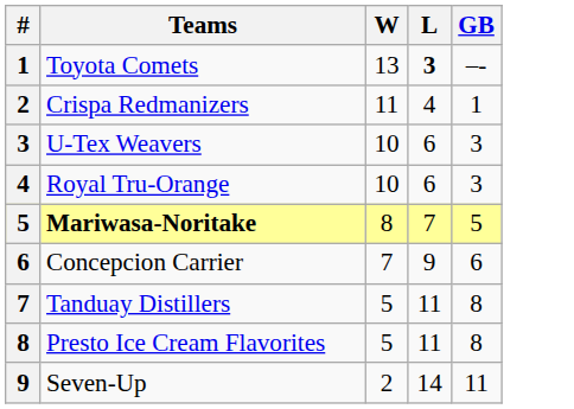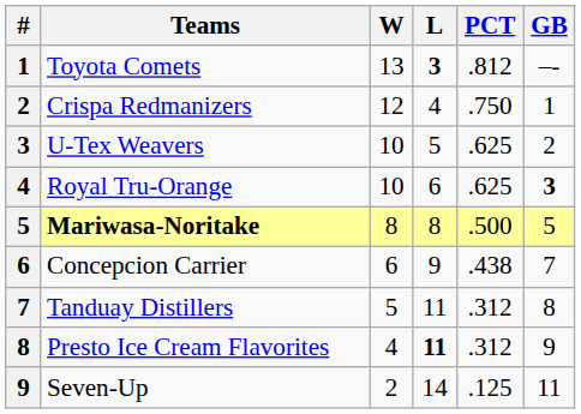 <table class="wikitable" style="text-align:center;">
 <tr>
 <th width=15>#</th>
 <th width=200>Teams</th>
 <th width=20>W</th>
 <th width=20>L</th>
+<th width=35><a href='#'>PCT</a></th>
 <th width=25><a href='#'>GB</a></th>
 </tr>
 <tr bgcolor=>
 <th>1</th>
 <td align=left><a href='#'>Toyota Comets</a></td>
 <td>13</td>
 <td><strong>3</strong></td>
+<td>.812</td>
 <td>–-</td>
 </tr>
 <tr bgcolor=>
 <th>2</th>
 <td align=left><a href='#'>Crispa Redmanizers</a></td>
-<td>11</td>
+<td>12</td>
 <td>4</td>
+<td>.750</td>
 <td>1</td>
 </tr>
 <tr bgcolor=>
 <th>3</th>
 <td align=left><a href='#'>U-Tex Weavers</a></td>
 <td>10</td>
-<td>6</td>
-<td>3</td>
+<td>5</td>
+<td>.625</td>
+<td>2</td>
 </tr>
 <tr bgcolor=>
 <th>4</th>
 <td align=left><a href='#'>Royal Tru-Orange</a></td>
 <td>10</td>
 <td>6</td>
-<td>3</td>
+<td>.625</td>
+<td><strong>3</strong></td>
 </tr>
 <tr bgcolor=#FFFF99>
 <th>5</th>
 <td align=left><strong>Mariwasa-Noritake</strong></td>
 <td>8</td>
-<td>7</td>
+<td>8</td>
+<td>.500</td>
 <td>5</td>
 </tr>
 <tr bgcolor=>
 <th>6</th>
 <td align=left>Concepcion Carrier</td>
+<td>6</td>
+<td>9</td>
+<td>.438</td>
 <td>7</td>
-<td>9</td>
-<td>6</td>
 </tr>
 <tr bgcolor=>
 <th>7</th>
 <td align=left><a href='#'>Tanduay Distillers</a></td>
 <td>5</td>
 <td>11</td>
+<td>.312</td>
 <td>8</td>
 </tr>
 <tr bgcolor=>
 <th>8</th>
 <td align=left><a href='#'>Presto Ice Cream Flavorites</a></td>
-<td>5</td>
-<td>11</td>
-<td>8</td>
+<td>4</td>
+<td><strong>11</strong></td>
+<td>.312</td>
+<td>9</td>
 </tr>
 <tr bgcolor=>
 <th>9</th>
 <td align=left>Seven-Up</td>
 <td>2</td>
 <td>14</td>
+<td>.125</td>
 <td>11</td>
 </tr>
 </table>
